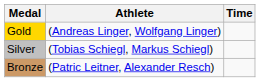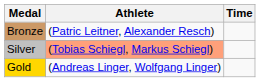 <table class="wikitable">
 <tr>
 <th>Medal</th>
 <th>Athlete</th>
 <th>Time</th>
 </tr>
 <tr>
+<td bgcolor="CC9966">Bronze</td>
+<td> (<a href='#'>Patric Leitner</a>, <a href='#'>Alexander Resch</a>)</td>
+<td></td>
+</tr>
+<tr>
+<td bgcolor="silver">Silver</td>
+<td style="background: lightsalmon;"> (<a href='#'>Tobias Schiegl</a>, <a href='#'>Markus Schiegl</a>)</td>
+<td></td>
+</tr>
+<tr>
 <td bgcolor="gold">Gold</td>
 <td> (<a href='#'>Andreas Linger</a>, <a href='#'>Wolfgang Linger</a>)</td>
 <td></td>
 </tr>
-<tr>
-<td bgcolor="silver">Silver</td>
-<td> (<a href='#'>Tobias Schiegl</a>, <a href='#'>Markus Schiegl</a>)</td>
-<td></td>
-</tr>
-<tr>
-<td bgcolor="CC9966">Bronze</td>
-<td> (<a href='#'>Patric Leitner</a>, <a href='#'>Alexander Resch</a>)</td>
-<td></td>
-</tr>
 </table>
